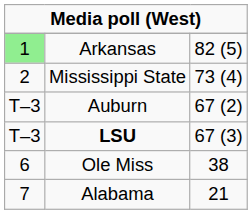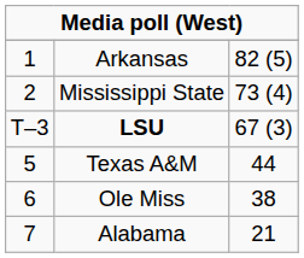 <table class="wikitable">
 <tr align="center">
 <td align="center" Colspan="3"><strong>Media poll (West)</strong></td>
 </tr>
 <tr align="center">
 </tr>
 <tr align="center">
-<td style="background: lightgreen;">1</td>
+<td>1</td>
 <td>Arkansas</td>
 <td>82 (5)</td>
 </tr>
 <tr align="center">
 <td>2</td>
 <td>Mississippi State</td>
 <td>73 (4)</td>
 </tr>
 <tr align="center">
 <td>T–3</td>
-<td>Auburn</td>
-<td>67 (2)</td>
+<td><strong>LSU</strong></td>
+<td>67 (3)</td>
 </tr>
 <tr align="center">
-<td>T–3</td>
-<td><strong>LSU</strong></td>
-<td>67 (3)</td>
+<td>5</td>
+<td>Texas A&M</td>
+<td>44</td>
 </tr>
 <tr align="center">
 <td>6</td>
 <td>Ole Miss</td>
 <td>38</td>
 </tr>
 <tr align="center">
 <td>7</td>
 <td>Alabama</td>
 <td>21</td>
 </tr>
 </table>
